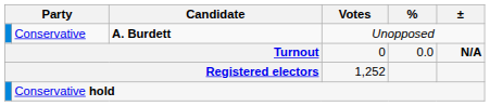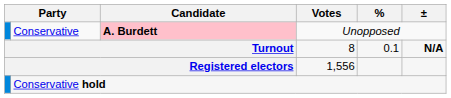 <table class=wikitable>
 <tr>
 <th scope="col" colspan="2" style="width: 130px">Party</th>
 <th scope="col" style="width: 17em">Candidate</th>
 <th scope="col" style="width: 5em">Votes</th>
 <th scope="col" style="width: 3.5em">%</th>
 <th scope="col" style="width: 3.5em">±</th>
 </tr>
 <tr>
 <td style="background:#0087DC;"></td>
 <td><a href='#'>Conservative</a></td>
-<td><strong>A. Burdett</strong></td>
+<td style="background: pink;"><strong>A. Burdett</strong></td>
 <td style="text-align: center; "colspan="3"><em>Unopposed</em></td>
 </tr>
 <tr style="background-color:#F6F6F6">
 <th colspan="3" style="text-align: right; margin-right: 0.5em"><a href='#'>Turnout</a></th>
-<td style="text-align: right; margin-right: 0.5em">0</td>
-<td style="text-align: right; margin-right: 0.5em">0.0</td>
+<td style="text-align: right; margin-right: 0.5em">8</td>
+<td style="text-align: right; margin-right: 0.5em">0.1</td>
 <td style="text-align: right; margin-right: 0.5em"><strong>N/A</strong></td>
 </tr>
 <tr style="background-color:#F6F6F6;">
 <th colspan="3" style="text-align:right;"><a href='#'>Registered electors</a></th>
-<td style="text-align:right; margin-right:0.5em">1,252</td>
+<td style="text-align:right; margin-right:0.5em">1,556</td>
 <td></td>
 <td></td>
 </tr>
 <tr style="background-color:#F6F6F6">
 <td style="background:#0087DC;"></td>
 <td colspan="5"><a href='#'>Conservative</a> <strong>hold</strong></td>
 </tr>
 </table>
